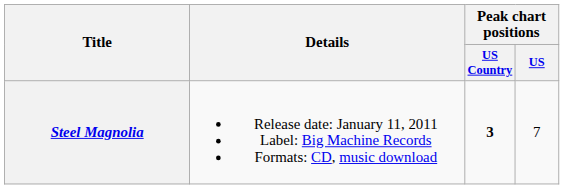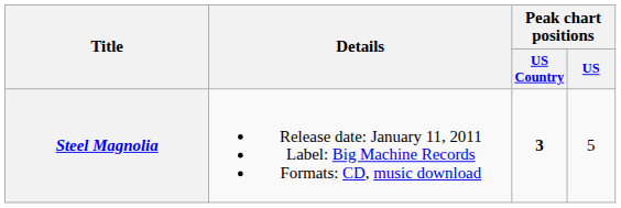 <table class="wikitable plainrowheaders" style="text-align:center;">
 <tr>
 <th rowspan="2" style="width:12em;">Title</th>
 <th rowspan="2" style="width:18em;">Details</th>
 <th colspan="2">Peak chart<br>positions</th>
 </tr>
 <tr style="font-size:smaller;">
 <th style="width:40px;"><a href='#'>US Country</a><br></th>
 <th style="width:40px;"><a href='#'>US</a><br></th>
 </tr>
 <tr>
 <th scope="row"><em><a href='#'>Steel Magnolia</a></em></th>
 <td><br><ul><li>Release date: January 11, 2011</li><li>Label: <a href='#'>Big Machine Records</a></li><li>Formats: <a href='#'>CD</a>, <a href='#'>music download</a></li></ul></td>
 <td><strong>3</strong></td>
-<td>7</td>
+<td>5</td>
 </tr>
 </table>
